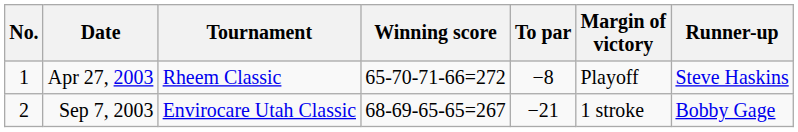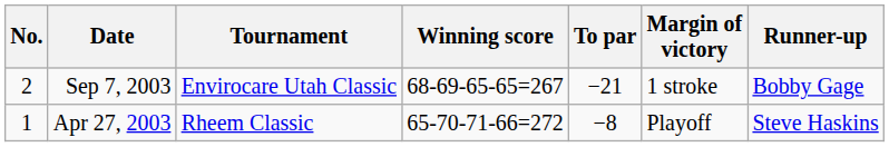 <table class="wikitable" style="font-size:95%;">
 <tr>
 <th>No.</th>
 <th>Date</th>
 <th>Tournament</th>
 <th>Winning score</th>
 <th>To par</th>
 <th>Margin of<br>victory</th>
 <th>Runner-up</th>
 </tr>
 <tr>
+<td align=center>2</td>
+<td align=right>Sep 7, 2003</td>
+<td><a href='#'>Envirocare Utah Classic</a></td>
+<td>68-69-65-65=267</td>
+<td align=center>−21</td>
+<td>1 stroke</td>
+<td> <a href='#'>Bobby Gage</a></td>
+</tr>
+<tr>
 <td align=center>1</td>
 <td align=right>Apr 27, <a href='#'>2003</a></td>
 <td><a href='#'>Rheem Classic</a></td>
 <td>65-70-71-66=272</td>
 <td align=center>−8</td>
 <td>Playoff</td>
 <td> <a href='#'>Steve Haskins</a></td>
 </tr>
-<tr>
-<td align=center>2</td>
-<td align=right>Sep 7, 2003</td>
-<td><a href='#'>Envirocare Utah Classic</a></td>
-<td>68-69-65-65=267</td>
-<td align=center>−21</td>
-<td>1 stroke</td>
-<td> <a href='#'>Bobby Gage</a></td>
-</tr>
 </table>
